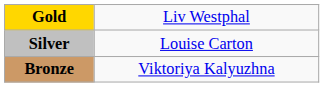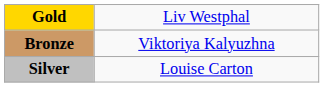 <table class="wikitable" style="text-align:center; " width="35%">
 <tr>
 <td bgcolor="gold"><strong>Gold</strong></td>
 <td><a href='#'>Liv Westphal</a><br>  <small><em></em></small></td>
 </tr>
 <tr>
+<td bgcolor="CC9966"><strong>Bronze</strong></td>
+<td><a href='#'>Viktoriya Kalyuzhna</a><br>  <small><em></em></small></td>
+</tr>
+<tr>
 <td bgcolor="silver"><strong>Silver</strong></td>
 <td><a href='#'>Louise Carton</a><br>  <small><em></em></small></td>
 </tr>
-<tr>
-<td bgcolor="CC9966"><strong>Bronze</strong></td>
-<td><a href='#'>Viktoriya Kalyuzhna</a><br>  <small><em></em></small></td>
-</tr>
 </table>
